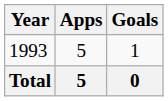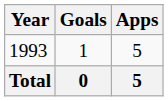 <table class="wikitable">
 <tr>
 <th>Year</th>
+<th>Goals</th>
 <th>Apps</th>
-<th>Goals</th>
 </tr>
 <tr>
 <td>1993</td>
+<td align=center>1</td>
 <td align=center>5</td>
-<td align=center>1</td>
 </tr>
 <tr>
 <th>Total</th>
+<th>0</th>
 <th>5</th>
-<th>0</th>
 </tr>
 </table>
